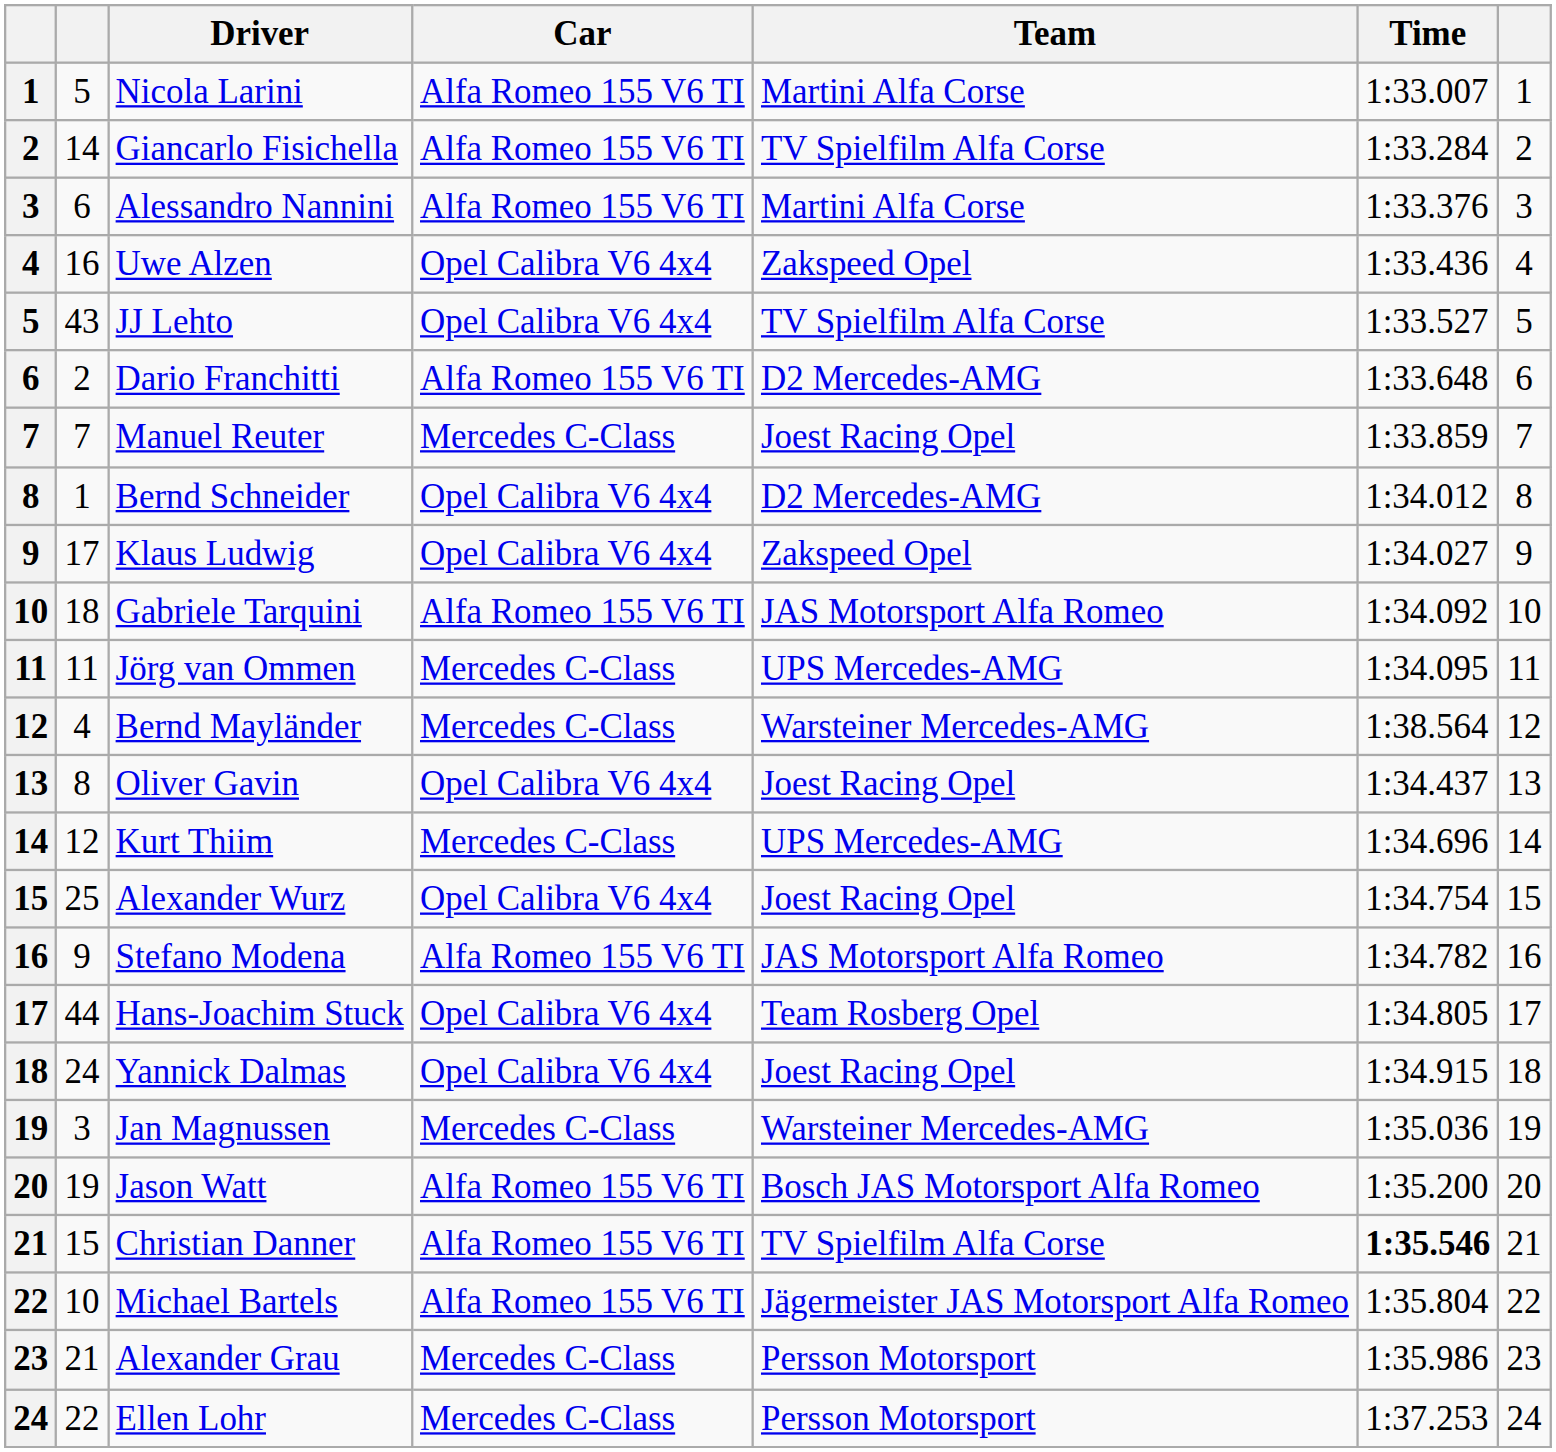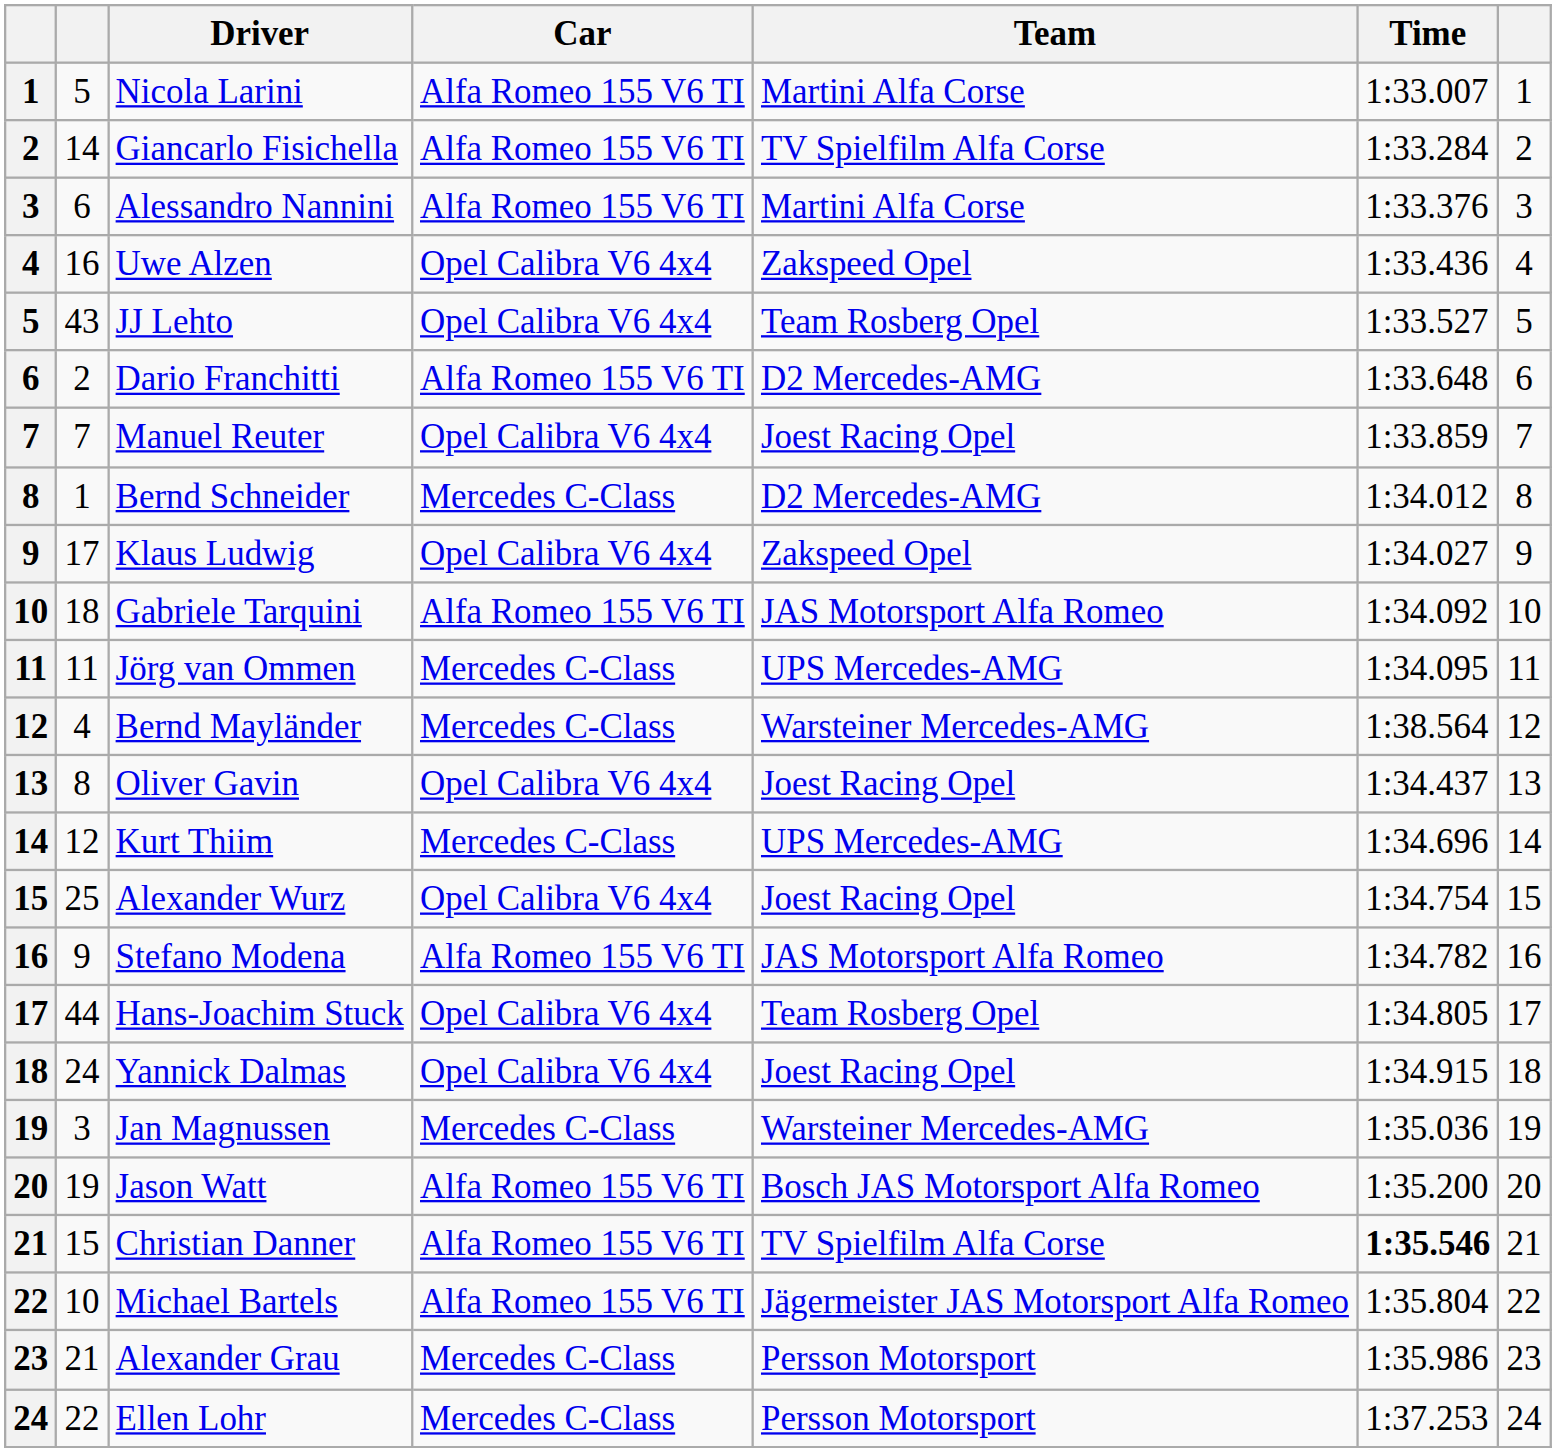 <table class="wikitable sortable" style="font-size:95%">
 <tr>
 <th></th>
 <th></th>
 <th>Driver</th>
 <th>Car</th>
 <th>Team</th>
 <th>Time</th>
 <th></th>
 </tr>
 <tr>
 <th>1</th>
 <td align=center>5</td>
 <td> <a href='#'>Nicola Larini</a></td>
 <td><a href='#'>Alfa Romeo 155 V6 TI</a></td>
 <td> <a href='#'>Martini Alfa Corse</a></td>
 <td>1:33.007</td>
 <td align=center>1</td>
 </tr>
 <tr>
 <th>2</th>
 <td align=center>14</td>
 <td> <a href='#'>Giancarlo Fisichella</a></td>
 <td><a href='#'>Alfa Romeo 155 V6 TI</a></td>
 <td> <a href='#'>TV Spielfilm Alfa Corse</a></td>
 <td>1:33.284</td>
 <td align=center>2</td>
 </tr>
 <tr>
 <th>3</th>
 <td align=center>6</td>
 <td> <a href='#'>Alessandro Nannini</a></td>
 <td><a href='#'>Alfa Romeo 155 V6 TI</a></td>
 <td> <a href='#'>Martini Alfa Corse</a></td>
 <td>1:33.376</td>
 <td align=center>3</td>
 </tr>
 <tr>
 <th>4</th>
 <td align=center>16</td>
 <td> <a href='#'>Uwe Alzen</a></td>
 <td><a href='#'>Opel Calibra V6 4x4</a></td>
 <td> <a href='#'>Zakspeed Opel</a></td>
 <td>1:33.436</td>
 <td align=center>4</td>
 </tr>
 <tr>
 <th>5</th>
 <td align=center>43</td>
 <td> <a href='#'>JJ Lehto</a></td>
 <td><a href='#'>Opel Calibra V6 4x4</a></td>
-<td> <a href='#'>TV Spielfilm Alfa Corse</a></td>
+<td> <a href='#'>Team Rosberg Opel</a></td>
 <td>1:33.527</td>
 <td align=center>5</td>
 </tr>
 <tr>
 <th>6</th>
 <td align=center>2</td>
 <td> <a href='#'>Dario Franchitti</a></td>
 <td><a href='#'>Alfa Romeo 155 V6 TI</a></td>
 <td> <a href='#'>D2 Mercedes-AMG</a></td>
 <td>1:33.648</td>
 <td align=center>6</td>
 </tr>
 <tr>
 <th>7</th>
 <td align=center>7</td>
 <td> <a href='#'>Manuel Reuter</a></td>
-<td><a href='#'>Mercedes C-Class</a></td>
+<td><a href='#'>Opel Calibra V6 4x4</a></td>
 <td> <a href='#'>Joest Racing Opel</a></td>
 <td>1:33.859</td>
 <td align=center>7</td>
 </tr>
 <tr>
 <th>8</th>
 <td align=center>1</td>
 <td> <a href='#'>Bernd Schneider</a></td>
-<td><a href='#'>Opel Calibra V6 4x4</a></td>
+<td><a href='#'>Mercedes C-Class</a></td>
 <td> <a href='#'>D2 Mercedes-AMG</a></td>
 <td>1:34.012</td>
 <td align=center>8</td>
 </tr>
 <tr>
 <th>9</th>
 <td align=center>17</td>
 <td> <a href='#'>Klaus Ludwig</a></td>
 <td><a href='#'>Opel Calibra V6 4x4</a></td>
 <td> <a href='#'>Zakspeed Opel</a></td>
 <td>1:34.027</td>
 <td align=center>9</td>
 </tr>
 <tr>
 <th>10</th>
 <td align=center>18</td>
 <td> <a href='#'>Gabriele Tarquini</a></td>
 <td><a href='#'>Alfa Romeo 155 V6 TI</a></td>
 <td> <a href='#'>JAS Motorsport Alfa Romeo</a></td>
 <td>1:34.092</td>
 <td align=center>10</td>
 </tr>
 <tr>
 <th>11</th>
 <td align=center>11</td>
 <td> <a href='#'>Jörg van Ommen</a></td>
 <td><a href='#'>Mercedes C-Class</a></td>
 <td> <a href='#'>UPS Mercedes-AMG</a></td>
 <td>1:34.095</td>
 <td align=center>11</td>
 </tr>
 <tr>
 <th>12</th>
 <td align=center>4</td>
 <td> <a href='#'>Bernd Mayländer</a></td>
 <td><a href='#'>Mercedes C-Class</a></td>
 <td> <a href='#'>Warsteiner Mercedes-AMG</a></td>
 <td>1:38.564</td>
 <td align=center>12</td>
 </tr>
 <tr>
 <th>13</th>
 <td align=center>8</td>
 <td> <a href='#'>Oliver Gavin</a></td>
 <td><a href='#'>Opel Calibra V6 4x4</a></td>
 <td> <a href='#'>Joest Racing Opel</a></td>
 <td>1:34.437</td>
 <td align=center>13</td>
 </tr>
 <tr>
 <th>14</th>
 <td align=center>12</td>
 <td> <a href='#'>Kurt Thiim</a></td>
 <td><a href='#'>Mercedes C-Class</a></td>
 <td> <a href='#'>UPS Mercedes-AMG</a></td>
 <td>1:34.696</td>
 <td align=center>14</td>
 </tr>
 <tr>
 <th>15</th>
 <td align=center>25</td>
 <td> <a href='#'>Alexander Wurz</a></td>
 <td><a href='#'>Opel Calibra V6 4x4</a></td>
 <td> <a href='#'>Joest Racing Opel</a></td>
 <td>1:34.754</td>
 <td align=center>15</td>
 </tr>
 <tr>
 <th>16</th>
 <td align=center>9</td>
 <td> <a href='#'>Stefano Modena</a></td>
 <td><a href='#'>Alfa Romeo 155 V6 TI</a></td>
 <td> <a href='#'>JAS Motorsport Alfa Romeo</a></td>
 <td>1:34.782</td>
 <td align=center>16</td>
 </tr>
 <tr>
 <th>17</th>
 <td align=center>44</td>
 <td> <a href='#'>Hans-Joachim Stuck</a></td>
 <td><a href='#'>Opel Calibra V6 4x4</a></td>
 <td> <a href='#'>Team Rosberg Opel</a></td>
 <td>1:34.805</td>
 <td align=center>17</td>
 </tr>
 <tr>
 <th>18</th>
 <td align=center>24</td>
 <td> <a href='#'>Yannick Dalmas</a></td>
 <td><a href='#'>Opel Calibra V6 4x4</a></td>
 <td> <a href='#'>Joest Racing Opel</a></td>
 <td>1:34.915</td>
 <td align=center>18</td>
 </tr>
 <tr>
 <th>19</th>
 <td align=center>3</td>
 <td> <a href='#'>Jan Magnussen</a></td>
 <td><a href='#'>Mercedes C-Class</a></td>
 <td> <a href='#'>Warsteiner Mercedes-AMG</a></td>
 <td>1:35.036</td>
 <td align=center>19</td>
 </tr>
 <tr>
 <th>20</th>
 <td align=center>19</td>
 <td> <a href='#'>Jason Watt</a></td>
 <td><a href='#'>Alfa Romeo 155 V6 TI</a></td>
 <td> <a href='#'>Bosch JAS Motorsport Alfa Romeo</a></td>
 <td>1:35.200</td>
 <td align=center>20</td>
 </tr>
 <tr>
 <th>21</th>
 <td align=center>15</td>
 <td> <a href='#'>Christian Danner</a></td>
 <td><a href='#'>Alfa Romeo 155 V6 TI</a></td>
 <td> <a href='#'>TV Spielfilm Alfa Corse</a></td>
 <td><strong>1:35.546</strong></td>
 <td align=center>21</td>
 </tr>
 <tr>
 <th>22</th>
 <td align=center>10</td>
 <td> <a href='#'>Michael Bartels</a></td>
 <td><a href='#'>Alfa Romeo 155 V6 TI</a></td>
 <td> <a href='#'>Jägermeister JAS Motorsport Alfa Romeo</a></td>
 <td>1:35.804</td>
 <td align=center>22</td>
 </tr>
 <tr>
 <th>23</th>
 <td align=center>21</td>
 <td> <a href='#'>Alexander Grau</a></td>
 <td><a href='#'>Mercedes C-Class</a></td>
 <td> <a href='#'>Persson Motorsport</a></td>
 <td>1:35.986</td>
 <td align=center>23</td>
 </tr>
 <tr>
 <th>24</th>
 <td align=center>22</td>
 <td> <a href='#'>Ellen Lohr</a></td>
 <td><a href='#'>Mercedes C-Class</a></td>
 <td> <a href='#'>Persson Motorsport</a></td>
 <td>1:37.253</td>
 <td align=center>24</td>
 </tr>
 <tr>
 </tr>
 </table>
